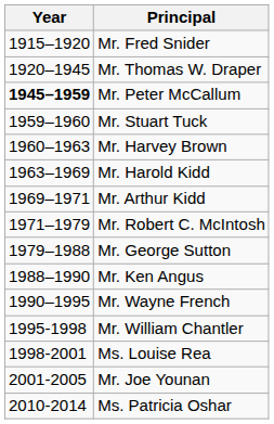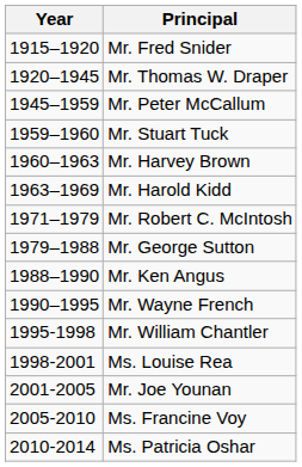 <table class="wikitable">
 <tr>
 <th>Year</th>
 <th>Principal</th>
 </tr>
 <tr>
 <td>1915–1920</td>
 <td>Mr. Fred Snider</td>
 </tr>
 <tr>
 <td>1920–1945</td>
 <td>Mr. Thomas W. Draper</td>
 </tr>
 <tr>
-<td><strong>1945–1959</strong></td>
+<td>1945–1959</td>
 <td>Mr. Peter McCallum</td>
 </tr>
 <tr>
 <td>1959–1960</td>
 <td>Mr. Stuart Tuck</td>
 </tr>
 <tr>
 <td>1960–1963</td>
 <td>Mr. Harvey Brown</td>
 </tr>
 <tr>
 <td>1963–1969</td>
 <td>Mr. Harold Kidd</td>
-</tr>
-<tr>
-<td>1969–1971</td>
-<td>Mr. Arthur Kidd</td>
 </tr>
 <tr>
 <td>1971–1979</td>
 <td>Mr. Robert C. McIntosh</td>
 </tr>
 <tr>
 <td>1979–1988</td>
 <td>Mr. George Sutton</td>
 </tr>
 <tr>
 <td>1988–1990</td>
 <td>Mr. Ken Angus</td>
 </tr>
 <tr>
 <td>1990–1995</td>
 <td>Mr. Wayne French</td>
 </tr>
 <tr>
 <td>1995-1998</td>
 <td>Mr. William Chantler</td>
 </tr>
 <tr>
 <td>1998-2001</td>
 <td>Ms. Louise Rea</td>
 </tr>
 <tr>
 <td>2001-2005</td>
 <td>Mr. Joe Younan</td>
 </tr>
 <tr>
+<td>2005-2010</td>
+<td>Ms. Francine Voy</td>
+</tr>
+<tr>
 <td>2010-2014</td>
 <td>Ms. Patricia Oshar</td>
 </tr>
 </table>
